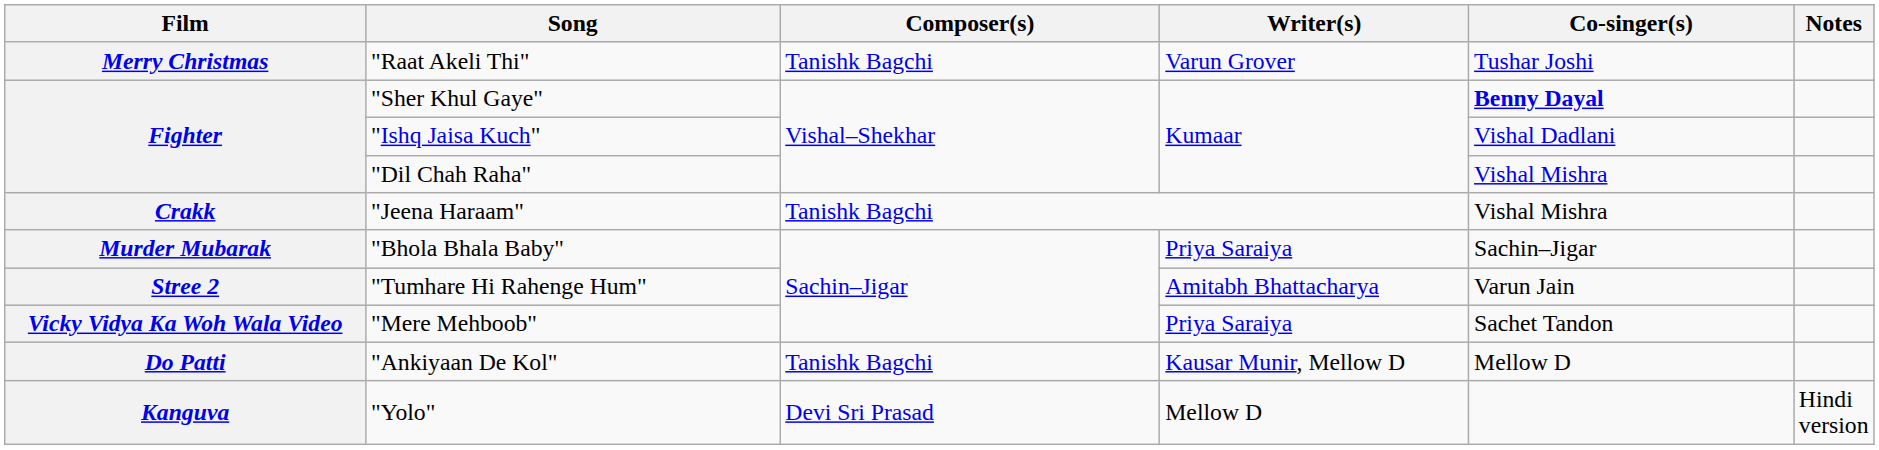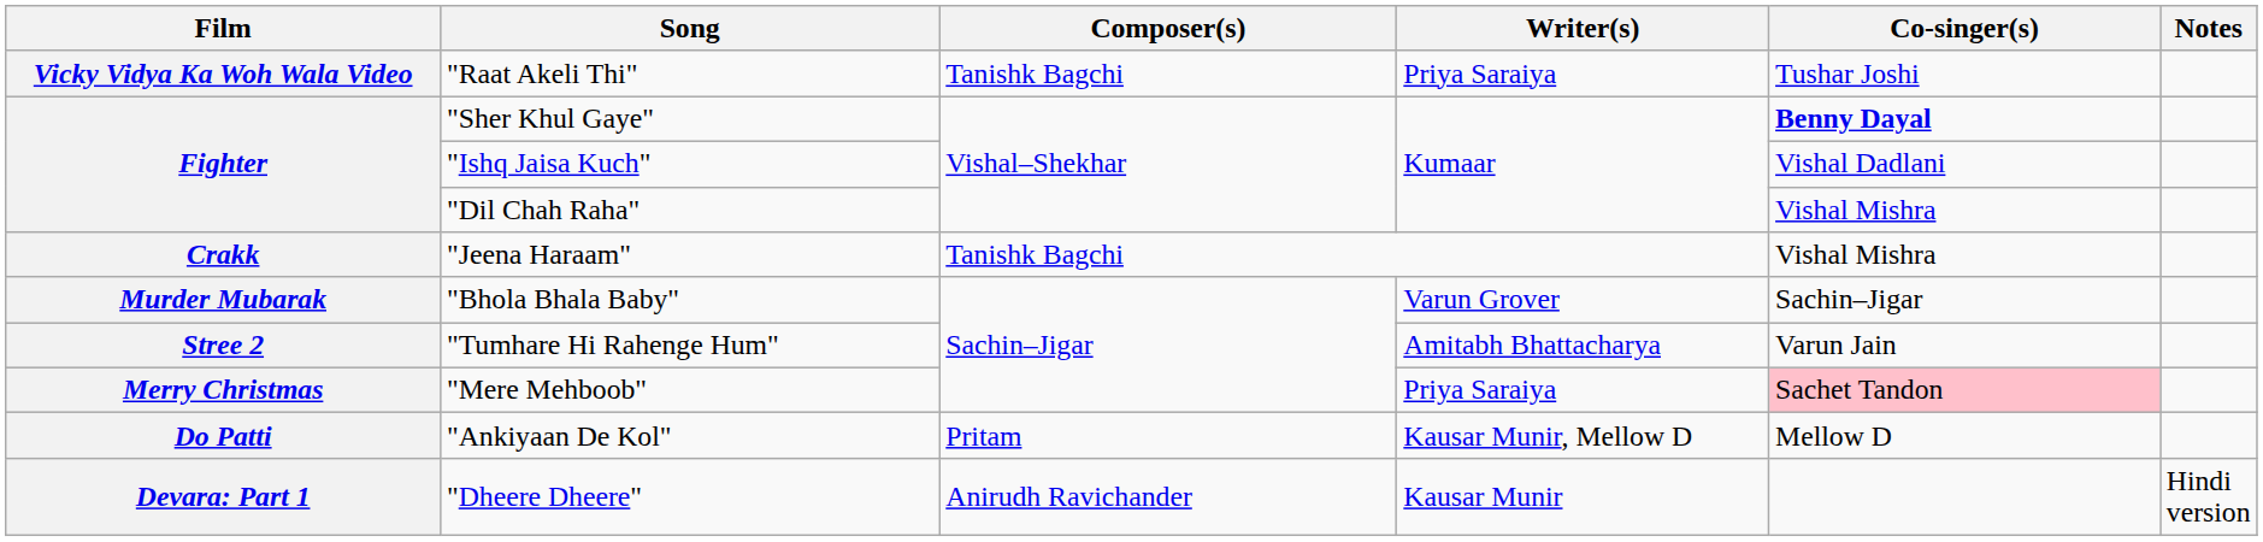 <table class="wikitable plainrowheaders" width="100%" textcolor:#000;">
 <tr>
 <th scope="col" width=20%><strong>Film</strong></th>
 <th scope="col" width=23%><strong>Song</strong></th>
 <th scope="col" width=21%><strong>Composer(s)</strong></th>
 <th scope="col" width=17%><strong>Writer(s)</strong></th>
 <th scope="col" width=18%><strong>Co-singer(s)</strong></th>
 <th>Notes</th>
 </tr>
 <tr>
-<th><a href='#'><em>Merry Christmas</em></a></th>
+<th><em><a href='#'>Vicky Vidya Ka Woh Wala Video</a></em></th>
 <td>"Raat Akeli Thi"</td>
 <td><a href='#'>Tanishk Bagchi</a></td>
-<td><a href='#'>Varun Grover</a></td>
+<td><a href='#'>Priya Saraiya</a></td>
 <td><a href='#'>Tushar Joshi</a></td>
 <td></td>
 </tr>
 <tr>
 <th rowspan="3"><a href='#'><em>Fighter</em></a></th>
 <td>"Sher Khul Gaye"</td>
 <td rowspan="3"><a href='#'>Vishal–Shekhar</a></td>
 <td rowspan="3"><a href='#'>Kumaar</a></td>
 <td><strong><a href='#'>Benny Dayal</a></strong></td>
 <td></td>
 </tr>
 <tr>
 <td>"<a href='#'>Ishq Jaisa Kuch</a>"</td>
 <td><a href='#'>Vishal Dadlani</a></td>
 <td></td>
 </tr>
 <tr>
 <td>"Dil Chah Raha"</td>
 <td><a href='#'>Vishal Mishra</a></td>
 <td></td>
 </tr>
 <tr>
 <th><em><a href='#'>Crakk</a></em></th>
 <td>"Jeena Haraam"</td>
 <td colspan="2"><a href='#'>Tanishk Bagchi</a></td>
 <td>Vishal Mishra</td>
 <td></td>
 </tr>
 <tr>
 <th><em><a href='#'>Murder Mubarak</a></em></th>
 <td>"Bhola Bhala Baby"</td>
 <td rowspan=3><a href='#'>Sachin–Jigar</a></td>
-<td><a href='#'>Priya Saraiya</a></td>
+<td><a href='#'>Varun Grover</a></td>
 <td>Sachin–Jigar</td>
 <td></td>
 </tr>
 <tr>
 <th><em><a href='#'>Stree 2</a></em></th>
 <td>"Tumhare Hi Rahenge Hum"</td>
 <td><a href='#'>Amitabh Bhattacharya</a></td>
 <td>Varun Jain</td>
 <td></td>
 </tr>
 <tr>
-<th><em><a href='#'>Vicky Vidya Ka Woh Wala Video</a></em></th>
+<th><a href='#'><em>Merry Christmas</em></a></th>
 <td>"Mere Mehboob"</td>
 <td><a href='#'>Priya Saraiya</a></td>
-<td>Sachet Tandon</td>
+<td style="background: pink;">Sachet Tandon</td>
 <td></td>
 </tr>
 <tr>
 <th><em><a href='#'>Do Patti</a></em></th>
 <td>"Ankiyaan De Kol"</td>
-<td><a href='#'>Tanishk Bagchi</a></td>
+<td><a href='#'>Pritam</a></td>
 <td><a href='#'>Kausar Munir</a>, Mellow D</td>
 <td>Mellow D</td>
 <td></td>
 </tr>
 <tr>
-<th><em><a href='#'>Kanguva</a></em></th>
-<td>"Yolo"</td>
-<td><a href='#'>Devi Sri Prasad</a></td>
-<td>Mellow D</td>
+<th><em><a href='#'>Devara: Part 1</a></em></th>
+<td>"<a href='#'>Dheere Dheere</a>"</td>
+<td><a href='#'>Anirudh Ravichander</a></td>
+<td><a href='#'>Kausar Munir</a></td>
 <td></td>
 <td>Hindi version</td>
 </tr>
 </table>
